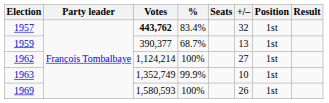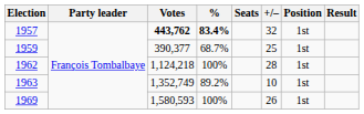 <table class=wikitable style=text-align:center>
 <tr>
 <th>Election</th>
 <th>Party leader</th>
 <th>Votes</th>
 <th>%</th>
 <th>Seats</th>
 <th>+/–</th>
 <th>Position</th>
 <th>Result</th>
 </tr>
 <tr>
 <td><a href='#'>1957</a></td>
 <td rowspan=5><a href='#'>François Tombalbaye</a></td>
 <td><strong>443,762<br></strong></td>
-<td>83.4%</td>
+<td><strong>83.4%</strong></td>
 <td><br></td>
 <td> 32</td>
 <td> 1st</td>
 <td></td>
 </tr>
 <tr>
 <td><a href='#'>1959</a></td>
 <td>390,377</td>
 <td>68.7%</td>
 <td></td>
-<td> 13</td>
+<td> 25</td>
 <td> 1st</td>
 <td></td>
 </tr>
 <tr>
 <td><a href='#'>1962</a></td>
-<td>1,124,214</td>
+<td>1,124,218</td>
 <td>100%</td>
 <td><br></td>
-<td> 27</td>
+<td> 28</td>
 <td> 1st</td>
 <td></td>
 </tr>
 <tr>
 <td><a href='#'>1963</a></td>
 <td>1,352,749</td>
-<td>99.9%</td>
+<td>89.2%</td>
 <td><br></td>
 <td> 10</td>
 <td> 1st</td>
 <td></td>
 </tr>
 <tr>
 <td><a href='#'>1969</a></td>
 <td>1,580,593</td>
 <td>100%</td>
 <td><br></td>
 <td> 26</td>
 <td> 1st</td>
 <td></td>
 </tr>
 </table>
